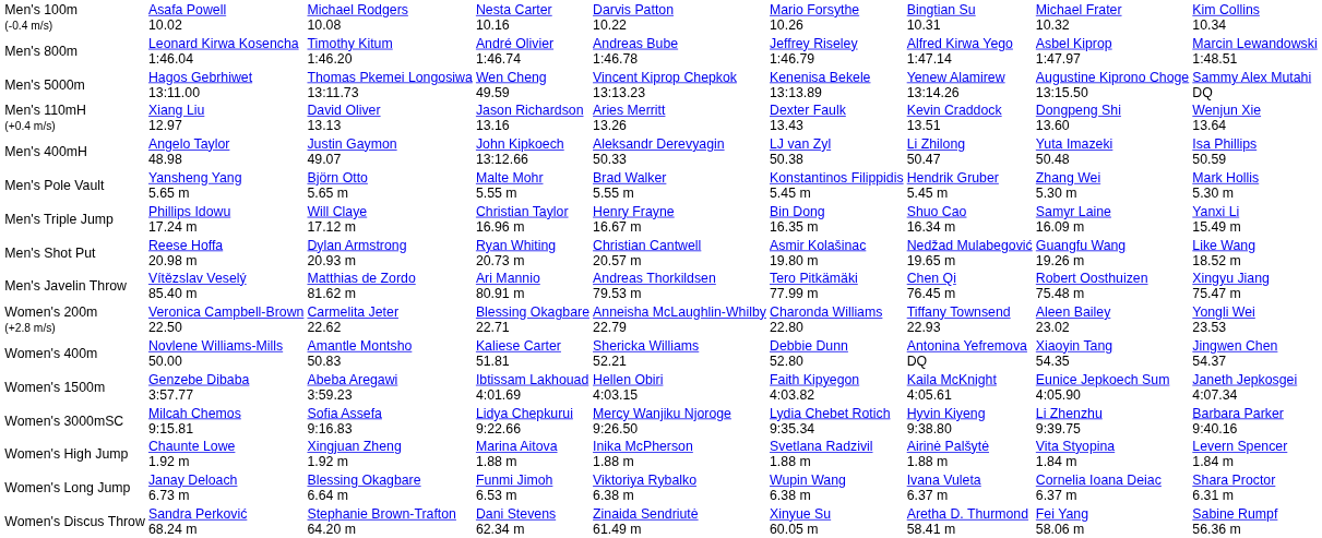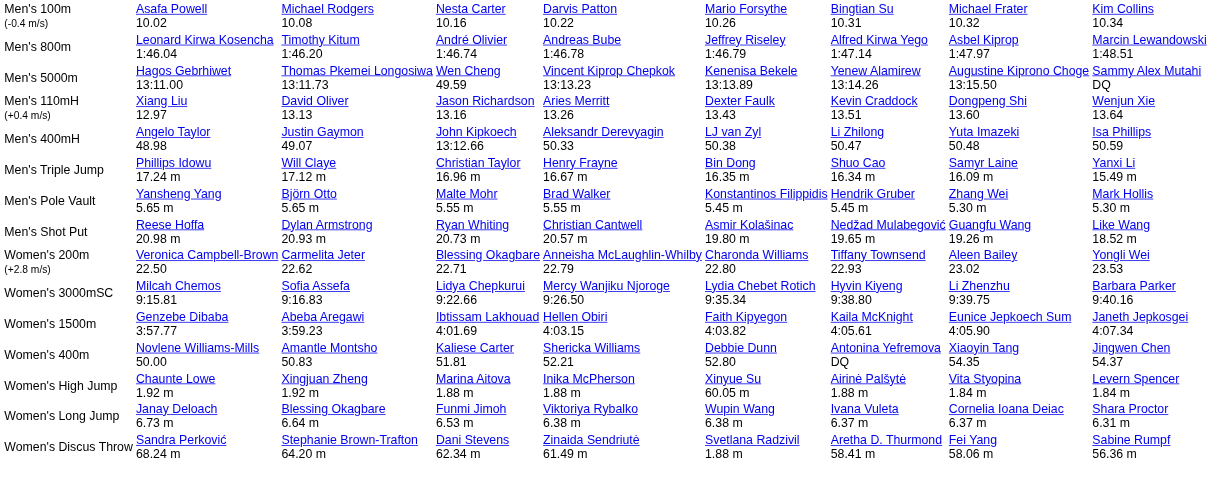 <table>
 <tr>
 <td>Men's 100m<br><small>(-0.4 m/s)</small></td>
 <td><a href='#'>Asafa Powell</a><br>  10.02</td>
 <td><a href='#'>Michael Rodgers</a><br>  10.08</td>
 <td><a href='#'>Nesta Carter</a><br>  10.16</td>
 <td><a href='#'>Darvis Patton</a><br>  10.22</td>
 <td><a href='#'>Mario Forsythe</a><br>  10.26</td>
 <td><a href='#'>Bingtian Su</a><br>  10.31</td>
 <td><a href='#'>Michael Frater</a><br>  10.32</td>
 <td><a href='#'>Kim Collins</a><br>  10.34</td>
 </tr>
 <tr>
 <td>Men's 800m</td>
 <td><a href='#'>Leonard Kirwa Kosencha</a><br>  1:46.04</td>
 <td><a href='#'>Timothy Kitum</a><br>  1:46.20</td>
 <td><a href='#'>André Olivier</a><br>  1:46.74</td>
 <td><a href='#'>Andreas Bube</a><br>  1:46.78</td>
 <td><a href='#'>Jeffrey Riseley</a><br>  1:46.79</td>
 <td><a href='#'>Alfred Kirwa Yego</a><br>  1:47.14</td>
 <td><a href='#'>Asbel Kiprop</a><br>  1:47.97</td>
 <td><a href='#'>Marcin Lewandowski</a><br>  1:48.51</td>
 </tr>
 <tr>
 <td>Men's 5000m</td>
 <td><a href='#'>Hagos Gebrhiwet</a><br>  13:11.00</td>
 <td><a href='#'>Thomas Pkemei Longosiwa</a><br>  13:11.73</td>
 <td><a href='#'>Wen Cheng</a><br>  49.59</td>
 <td><a href='#'>Vincent Kiprop Chepkok</a><br>  13:13.23</td>
 <td><a href='#'>Kenenisa Bekele</a><br>  13:13.89</td>
 <td><a href='#'>Yenew Alamirew</a><br>  13:14.26</td>
 <td><a href='#'>Augustine Kiprono Choge</a><br>  13:15.50</td>
 <td><a href='#'>Sammy Alex Mutahi</a><br>  DQ</td>
 </tr>
 <tr>
 <td>Men's 110mH<br><small>(+0.4 m/s)</small></td>
 <td><a href='#'>Xiang Liu</a><br>  12.97</td>
 <td><a href='#'>David Oliver</a><br>  13.13</td>
 <td><a href='#'>Jason Richardson</a><br>  13.16</td>
 <td><a href='#'>Aries Merritt</a><br>  13.26</td>
 <td><a href='#'>Dexter Faulk</a><br>  13.43</td>
 <td><a href='#'>Kevin Craddock</a><br>  13.51</td>
 <td><a href='#'>Dongpeng Shi</a><br>  13.60</td>
 <td><a href='#'>Wenjun Xie</a><br>  13.64</td>
 </tr>
 <tr>
 <td>Men's 400mH</td>
 <td><a href='#'>Angelo Taylor</a><br>  48.98</td>
 <td><a href='#'>Justin Gaymon</a><br>  49.07</td>
 <td><a href='#'>John Kipkoech</a><br>  13:12.66</td>
 <td><a href='#'>Aleksandr Derevyagin</a><br>  50.33</td>
 <td><a href='#'>LJ van Zyl</a><br>  50.38</td>
 <td><a href='#'>Li Zhilong</a><br>  50.47</td>
 <td><a href='#'>Yuta Imazeki</a><br>  50.48</td>
 <td><a href='#'>Isa Phillips</a><br>  50.59</td>
 </tr>
 <tr>
+<td>Men's Triple Jump</td>
+<td><a href='#'>Phillips Idowu</a><br>  17.24 m</td>
+<td><a href='#'>Will Claye</a><br>  17.12 m</td>
+<td><a href='#'>Christian Taylor</a><br>  16.96 m</td>
+<td><a href='#'>Henry Frayne</a><br>  16.67 m</td>
+<td><a href='#'>Bin Dong</a><br>  16.35 m</td>
+<td><a href='#'>Shuo Cao</a><br>  16.34 m</td>
+<td><a href='#'>Samyr Laine</a><br>  16.09 m</td>
+<td><a href='#'>Yanxi Li</a><br>  15.49 m</td>
+</tr>
+<tr>
 <td>Men's Pole Vault</td>
 <td><a href='#'>Yansheng Yang</a><br>  5.65 m</td>
 <td><a href='#'>Björn Otto</a><br>  5.65 m</td>
 <td><a href='#'>Malte Mohr</a><br>  5.55 m</td>
 <td><a href='#'>Brad Walker</a><br>  5.55 m</td>
 <td><a href='#'>Konstantinos Filippidis</a><br>  5.45 m</td>
 <td><a href='#'>Hendrik Gruber</a><br>  5.45 m</td>
 <td><a href='#'>Zhang Wei</a><br>  5.30 m</td>
 <td><a href='#'>Mark Hollis</a><br>  5.30 m</td>
-</tr>
-<tr>
-<td>Men's Triple Jump</td>
-<td><a href='#'>Phillips Idowu</a><br>  17.24 m</td>
-<td><a href='#'>Will Claye</a><br>  17.12 m</td>
-<td><a href='#'>Christian Taylor</a><br>  16.96 m</td>
-<td><a href='#'>Henry Frayne</a><br>  16.67 m</td>
-<td><a href='#'>Bin Dong</a><br>  16.35 m</td>
-<td><a href='#'>Shuo Cao</a><br>  16.34 m</td>
-<td><a href='#'>Samyr Laine</a><br>  16.09 m</td>
-<td><a href='#'>Yanxi Li</a><br>  15.49 m</td>
 </tr>
 <tr>
 <td>Men's Shot Put</td>
 <td><a href='#'>Reese Hoffa</a><br>  20.98 m</td>
 <td><a href='#'>Dylan Armstrong</a><br>  20.93 m</td>
 <td><a href='#'>Ryan Whiting</a><br>  20.73 m</td>
 <td><a href='#'>Christian Cantwell</a><br>  20.57 m</td>
 <td><a href='#'>Asmir Kolašinac</a><br>  19.80 m</td>
 <td><a href='#'>Nedžad Mulabegović</a><br>  19.65 m</td>
 <td><a href='#'>Guangfu Wang</a><br>  19.26 m</td>
 <td><a href='#'>Like Wang</a><br>  18.52 m</td>
 </tr>
 <tr>
-<td>Men's Javelin Throw</td>
-<td><a href='#'>Vítězslav Veselý</a><br>  85.40 m</td>
-<td><a href='#'>Matthias de Zordo</a><br>  81.62 m</td>
-<td><a href='#'>Ari Mannio</a><br>  80.91 m</td>
-<td><a href='#'>Andreas Thorkildsen</a><br>  79.53 m</td>
-<td><a href='#'>Tero Pitkämäki</a><br>  77.99 m</td>
-<td><a href='#'>Chen Qi</a><br>  76.45 m</td>
-<td><a href='#'>Robert Oosthuizen</a><br>  75.48 m</td>
-<td><a href='#'>Xingyu Jiang</a><br>  75.47 m</td>
-</tr>
-<tr>
 <td>Women's 200m<br><small>(+2.8 m/s)</small></td>
 <td><a href='#'>Veronica Campbell-Brown</a><br>  22.50</td>
 <td><a href='#'>Carmelita Jeter</a><br>  22.62</td>
 <td><a href='#'>Blessing Okagbare</a><br>  22.71</td>
 <td><a href='#'>Anneisha McLaughlin-Whilby</a><br>  22.79</td>
 <td><a href='#'>Charonda Williams</a><br>  22.80</td>
 <td><a href='#'>Tiffany Townsend</a><br>  22.93</td>
 <td><a href='#'>Aleen Bailey</a><br>  23.02</td>
 <td><a href='#'>Yongli Wei</a><br>  23.53</td>
+</tr>
+<tr>
+<td>Women's 3000mSC</td>
+<td><a href='#'>Milcah Chemos</a><br>  9:15.81</td>
+<td><a href='#'>Sofia Assefa</a><br>  9:16.83</td>
+<td><a href='#'>Lidya Chepkurui</a><br>  9:22.66</td>
+<td><a href='#'>Mercy Wanjiku Njoroge</a><br>  9:26.50</td>
+<td><a href='#'>Lydia Chebet Rotich</a><br>  9:35.34</td>
+<td><a href='#'>Hyvin Kiyeng</a><br>  9:38.80</td>
+<td><a href='#'>Li Zhenzhu</a><br>  9:39.75</td>
+<td><a href='#'>Barbara Parker</a><br>  9:40.16</td>
+</tr>
+<tr>
+<td>Women's 1500m</td>
+<td><a href='#'>Genzebe Dibaba</a><br>  3:57.77</td>
+<td><a href='#'>Abeba Aregawi</a><br>  3:59.23</td>
+<td><a href='#'>Ibtissam Lakhouad</a><br>  4:01.69</td>
+<td><a href='#'>Hellen Obiri</a><br>  4:03.15</td>
+<td><a href='#'>Faith Kipyegon</a><br>  4:03.82</td>
+<td><a href='#'>Kaila McKnight</a><br>  4:05.61</td>
+<td><a href='#'>Eunice Jepkoech Sum</a><br>  4:05.90</td>
+<td><a href='#'>Janeth Jepkosgei</a><br>  4:07.34</td>
 </tr>
 <tr>
 <td>Women's 400m</td>
 <td><a href='#'>Novlene Williams-Mills</a><br>  50.00</td>
 <td><a href='#'>Amantle Montsho</a><br>  50.83</td>
 <td><a href='#'>Kaliese Carter</a><br>  51.81</td>
 <td><a href='#'>Shericka Williams</a><br>  52.21</td>
 <td><a href='#'>Debbie Dunn</a><br>  52.80</td>
 <td><a href='#'>Antonina Yefremova</a><br>  DQ</td>
 <td><a href='#'>Xiaoyin Tang</a><br>  54.35</td>
 <td><a href='#'>Jingwen Chen</a><br>  54.37</td>
 </tr>
 <tr>
-<td>Women's 1500m</td>
-<td><a href='#'>Genzebe Dibaba</a><br>  3:57.77</td>
-<td><a href='#'>Abeba Aregawi</a><br>  3:59.23</td>
-<td><a href='#'>Ibtissam Lakhouad</a><br>  4:01.69</td>
-<td><a href='#'>Hellen Obiri</a><br>  4:03.15</td>
-<td><a href='#'>Faith Kipyegon</a><br>  4:03.82</td>
-<td><a href='#'>Kaila McKnight</a><br>  4:05.61</td>
-<td><a href='#'>Eunice Jepkoech Sum</a><br>  4:05.90</td>
-<td><a href='#'>Janeth Jepkosgei</a><br>  4:07.34</td>
-</tr>
-<tr>
-<td>Women's 3000mSC</td>
-<td><a href='#'>Milcah Chemos</a><br>  9:15.81</td>
-<td><a href='#'>Sofia Assefa</a><br>  9:16.83</td>
-<td><a href='#'>Lidya Chepkurui</a><br>  9:22.66</td>
-<td><a href='#'>Mercy Wanjiku Njoroge</a><br>  9:26.50</td>
-<td><a href='#'>Lydia Chebet Rotich</a><br>  9:35.34</td>
-<td><a href='#'>Hyvin Kiyeng</a><br>  9:38.80</td>
-<td><a href='#'>Li Zhenzhu</a><br>  9:39.75</td>
-<td><a href='#'>Barbara Parker</a><br>  9:40.16</td>
-</tr>
-<tr>
 <td>Women's High Jump</td>
 <td><a href='#'>Chaunte Lowe</a><br>  1.92 m</td>
 <td><a href='#'>Xingjuan Zheng</a><br>  1.92 m</td>
 <td><a href='#'>Marina Aitova</a><br>  1.88 m</td>
 <td><a href='#'>Inika McPherson</a><br>  1.88 m</td>
-<td><a href='#'>Svetlana Radzivil</a><br>  1.88 m</td>
+<td><a href='#'>Xinyue Su</a><br>  60.05 m</td>
 <td><a href='#'>Airinė Palšytė</a><br>  1.88 m</td>
 <td><a href='#'>Vita Styopina</a><br>  1.84 m</td>
 <td><a href='#'>Levern Spencer</a><br>  1.84 m</td>
 </tr>
 <tr>
 <td>Women's Long Jump</td>
 <td><a href='#'>Janay Deloach</a><br>  6.73 m</td>
 <td><a href='#'>Blessing Okagbare</a><br>  6.64 m</td>
 <td><a href='#'>Funmi Jimoh</a><br>  6.53 m</td>
 <td><a href='#'>Viktoriya Rybalko</a><br>  6.38 m</td>
 <td><a href='#'>Wupin Wang</a><br>  6.38 m</td>
 <td><a href='#'>Ivana Vuleta</a><br>  6.37 m</td>
 <td><a href='#'>Cornelia Ioana Deiac</a><br>  6.37 m</td>
 <td><a href='#'>Shara Proctor</a><br>  6.31 m</td>
 </tr>
 <tr>
 <td>Women's Discus Throw</td>
 <td><a href='#'>Sandra Perković</a><br>  68.24 m</td>
 <td><a href='#'>Stephanie Brown-Trafton</a><br>  64.20 m</td>
 <td><a href='#'>Dani Stevens</a><br>  62.34 m</td>
 <td><a href='#'>Zinaida Sendriutė</a><br>  61.49 m</td>
-<td><a href='#'>Xinyue Su</a><br>  60.05 m</td>
+<td><a href='#'>Svetlana Radzivil</a><br>  1.88 m</td>
 <td><a href='#'>Aretha D. Thurmond</a><br>  58.41 m</td>
 <td><a href='#'>Fei Yang</a><br>  58.06 m</td>
 <td><a href='#'>Sabine Rumpf</a><br>  56.36 m</td>
 </tr>
 </table>
